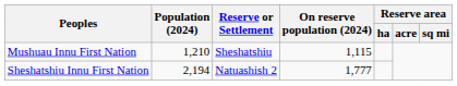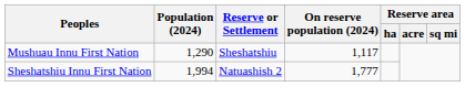 <table class="wikitable sortable">
 <tr>
 <th rowspan=2>Peoples</th>
 <th rowspan=2>Population<br>(2024)</th>
 <th rowspan=2><a href='#'>Reserve</a> or<br><a href='#'>Settlement</a></th>
 <th rowspan=2>On reserve<br>population (2024)</th>
 <th colspan=3>Reserve area</th>
 </tr>
 <tr>
 <th>ha</th>
 <th>acre</th>
 <th>sq mi</th>
 </tr>
 <tr>
 <td><a href='#'>Mushuau Innu First Nation</a></td>
-<td align=right>1,210</td>
+<td align=right>1,290</td>
 <td><a href='#'>Sheshatshiu</a></td>
-<td align=right>1,115</td>
+<td align=right>1,117</td>
 <td></td>
 </tr>
 <tr>
 <td><a href='#'>Sheshatshiu Innu First Nation</a></td>
-<td align=right>2,194</td>
+<td align=right>1,994</td>
 <td><a href='#'>Natuashish 2</a></td>
 <td align=right>1,777</td>
 <td></td>
 </tr>
 </table>
